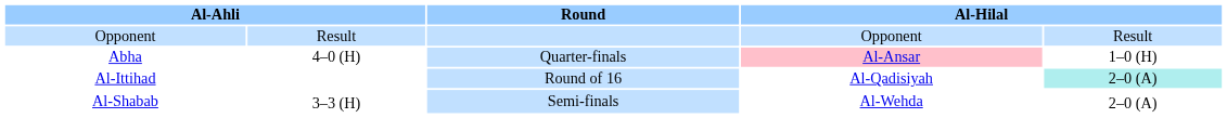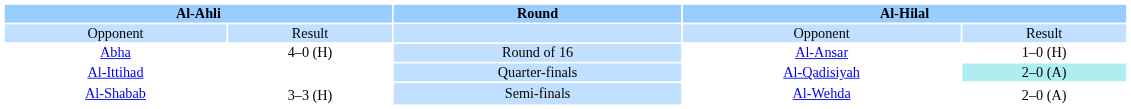 <table style="width:100%; text-align:center;">
 <tr style="vertical-align:top; background:#9cf;">
 <th colspan=2 style="width:1*">Al-Ahli</th>
 <th><strong>Round</strong></th>
 <th colspan=2 style="width:1*">Al-Hilal</th>
 </tr>
 <tr style="vertical-align:top; background:#c1e0ff;">
 <td>Opponent</td>
 <td>Result</td>
 <td style="background:#c1e0ff;"></td>
 <td>Opponent</td>
 <td>Result</td>
 </tr>
 <tr>
 <td><a href='#'>Abha</a></td>
 <td>4–0 (H)</td>
-<td style="background:#c1e0ff;">Quarter-finals</td>
-<td style="background: pink;"><a href='#'>Al-Ansar</a></td>
+<td style="background:#c1e0ff;">Round of 16</td>
+<td><a href='#'>Al-Ansar</a></td>
 <td>1–0 (H)</td>
 </tr>
 <tr>
 <td><a href='#'>Al-Ittihad</a></td>
 <td></td>
-<td style="background:#c1e0ff;">Round of 16</td>
+<td style="background:#c1e0ff;">Quarter-finals</td>
 <td><a href='#'>Al-Qadisiyah</a></td>
 <td style="background: paleturquoise;">2–0 (A)</td>
 </tr>
 <tr>
 <td rowspan=2><a href='#'>Al-Shabab</a></td>
 <td></td>
 <td style="background:#c1e0ff;" rowspan="2">Semi-finals</td>
 <td rowspan=2><a href='#'>Al-Wehda</a></td>
 <td></td>
 </tr>
 <tr>
 <td>3–3 (H)</td>
 <td>2–0 (A)</td>
 </tr>
 </table>
